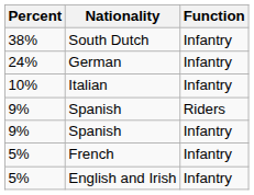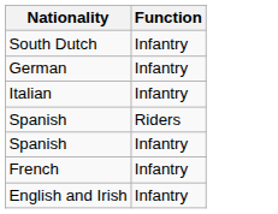 <table class="wikitable sortable" border="1">
 <tr>
-<th>Percent</th>
 <th>Nationality</th>
 <th>Function</th>
 </tr>
 <tr>
-<td>38%</td>
 <td>South Dutch</td>
 <td>Infantry</td>
 </tr>
 <tr>
-<td>24%</td>
 <td>German</td>
 <td>Infantry</td>
 </tr>
 <tr>
-<td>10%</td>
 <td>Italian</td>
 <td>Infantry</td>
 </tr>
 <tr>
-<td>9%</td>
 <td>Spanish</td>
 <td>Riders</td>
 </tr>
 <tr>
-<td>9%</td>
 <td>Spanish</td>
 <td>Infantry</td>
 </tr>
 <tr>
-<td>5%</td>
 <td>French</td>
 <td>Infantry</td>
 </tr>
 <tr>
-<td>5%</td>
 <td>English and Irish</td>
 <td>Infantry</td>
 </tr>
 </table>
